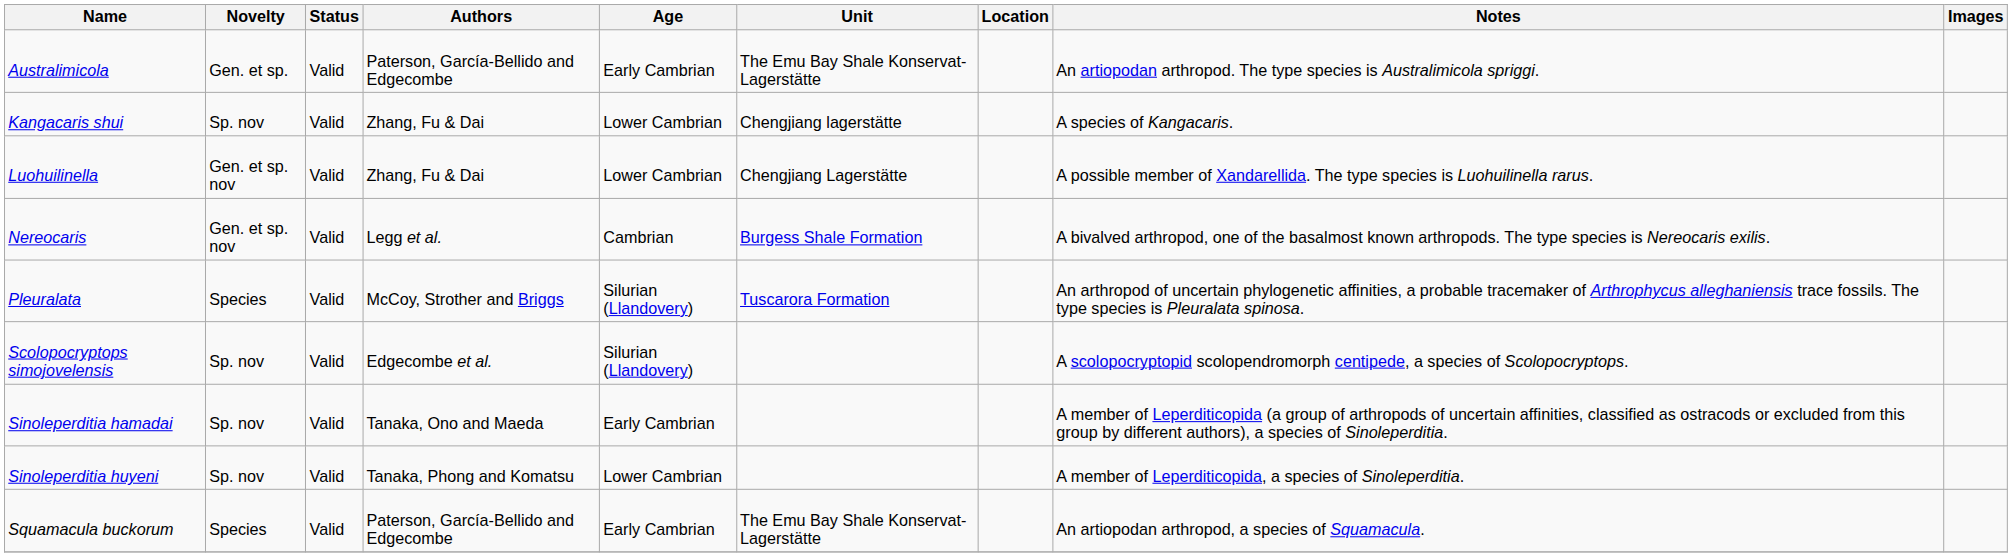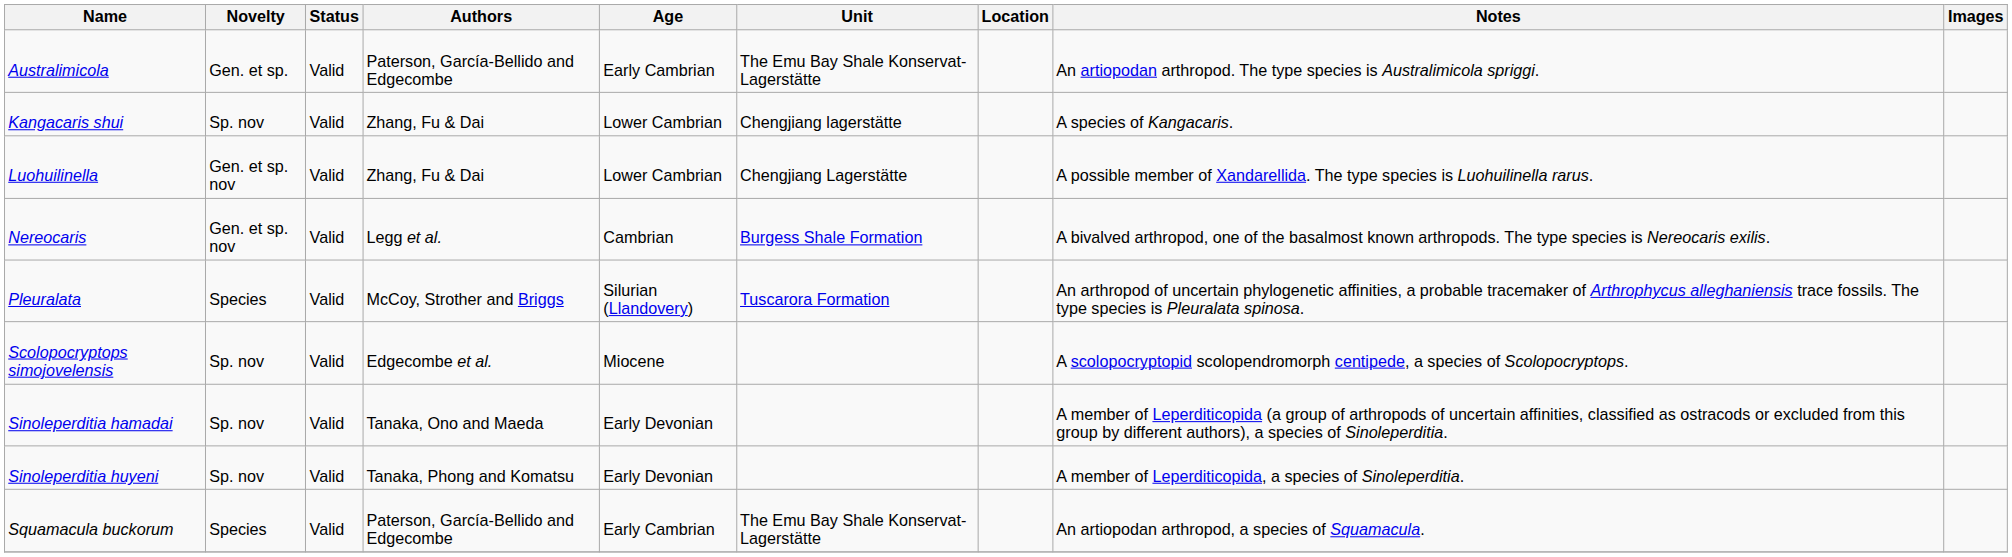 <table class="wikitable sortable" align="center" width="100%">
 <tr>
 <th>Name</th>
 <th>Novelty</th>
 <th>Status</th>
 <th>Authors</th>
 <th>Age</th>
 <th>Unit</th>
 <th>Location</th>
 <th>Notes</th>
 <th>Images</th>
 </tr>
 <tr>
 <td><br><em><a href='#'>Australimicola</a></em></td>
 <td><br>Gen. et sp.</td>
 <td><br>Valid</td>
 <td><br>Paterson, García-Bellido and Edgecombe</td>
 <td><br>Early Cambrian</td>
 <td><br>The Emu Bay Shale Konservat-Lagerstätte</td>
 <td><br></td>
 <td><br>An <a href='#'>artiopodan</a> arthropod. The type species is <em>Australimicola spriggi</em>.</td>
 <td></td>
 </tr>
 <tr>
 <td><br><em><a href='#'>Kangacaris shui</a></em></td>
 <td><br>Sp. nov</td>
 <td><br>Valid</td>
 <td><br>Zhang, Fu & Dai</td>
 <td><br>Lower Cambrian</td>
 <td><br>Chengjiang lagerstätte</td>
 <td><br></td>
 <td><br>A species of <em>Kangacaris</em>.</td>
 <td></td>
 </tr>
 <tr>
 <td><br><em><a href='#'>Luohuilinella</a></em></td>
 <td><br>Gen. et sp. nov</td>
 <td><br>Valid</td>
 <td><br>Zhang, Fu & Dai</td>
 <td><br>Lower Cambrian</td>
 <td><br>Chengjiang Lagerstätte</td>
 <td><br></td>
 <td><br>A possible member of <a href='#'>Xandarellida</a>. The type species is <em>Luohuilinella rarus</em>.</td>
 <td></td>
 </tr>
 <tr>
 <td><br><em><a href='#'>Nereocaris</a></em></td>
 <td><br>Gen. et sp. nov</td>
 <td><br>Valid</td>
 <td><br>Legg <em>et al.</em></td>
 <td><br>Cambrian</td>
 <td><br><a href='#'>Burgess Shale Formation</a></td>
 <td><br></td>
 <td><br>A bivalved arthropod, one of the basalmost known arthropods. The type species is <em>Nereocaris exilis</em>.</td>
 <td></td>
 </tr>
 <tr>
 <td><br><em><a href='#'>Pleuralata</a></em></td>
 <td><br>Species</td>
 <td><br>Valid</td>
 <td><br>McCoy, Strother and <a href='#'>Briggs</a></td>
 <td><br>Silurian (<a href='#'>Llandovery</a>)</td>
 <td><br><a href='#'>Tuscarora Formation</a></td>
 <td><br></td>
 <td><br>An arthropod of uncertain phylogenetic affinities, a probable tracemaker of <em><a href='#'>Arthrophycus alleghaniensis</a></em> trace fossils. The type species is <em>Pleuralata spinosa</em>.</td>
 <td></td>
 </tr>
 <tr>
 <td><br><em><a href='#'>Scolopocryptops simojovelensis</a></em></td>
 <td><br>Sp. nov</td>
 <td><br>Valid</td>
 <td><br>Edgecombe <em>et al.</em></td>
-<td><br>Silurian (<a href='#'>Llandovery</a>)</td>
+<td><br>Miocene</td>
 <td></td>
 <td><br></td>
 <td><br>A <a href='#'>scolopocryptopid</a> scolopendromorph <a href='#'>centipede</a>, a species of <em>Scolopocryptops</em>.</td>
 <td></td>
 </tr>
 <tr>
 <td><br><em><a href='#'>Sinoleperditia hamadai</a></em></td>
 <td><br>Sp. nov</td>
 <td><br>Valid</td>
 <td><br>Tanaka, Ono and Maeda</td>
-<td><br>Early Cambrian</td>
+<td><br>Early Devonian</td>
 <td></td>
 <td><br></td>
 <td><br>A member of <a href='#'>Leperditicopida</a> (a group of arthropods of uncertain affinities, classified as ostracods or excluded from this group by different authors), a species of <em>Sinoleperditia</em>.</td>
 <td></td>
 </tr>
 <tr>
 <td><br><em><a href='#'>Sinoleperditia huyeni</a></em></td>
 <td><br>Sp. nov</td>
 <td><br>Valid</td>
 <td><br>Tanaka, Phong and Komatsu</td>
-<td><br>Lower Cambrian</td>
+<td><br>Early Devonian</td>
 <td></td>
 <td><br></td>
 <td><br>A member of <a href='#'>Leperditicopida</a>, a species of <em>Sinoleperditia</em>.</td>
 <td></td>
 </tr>
 <tr>
 <td><br><em>Squamacula buckorum</em></td>
 <td><br>Species</td>
 <td><br>Valid</td>
 <td><br>Paterson, García-Bellido and Edgecombe</td>
 <td><br>Early Cambrian</td>
 <td><br>The Emu Bay Shale Konservat-Lagerstätte</td>
 <td><br></td>
 <td><br>An artiopodan arthropod, a species of <em><a href='#'>Squamacula</a></em>.</td>
 <td></td>
 </tr>
 <tr>
 </tr>
 </table>
